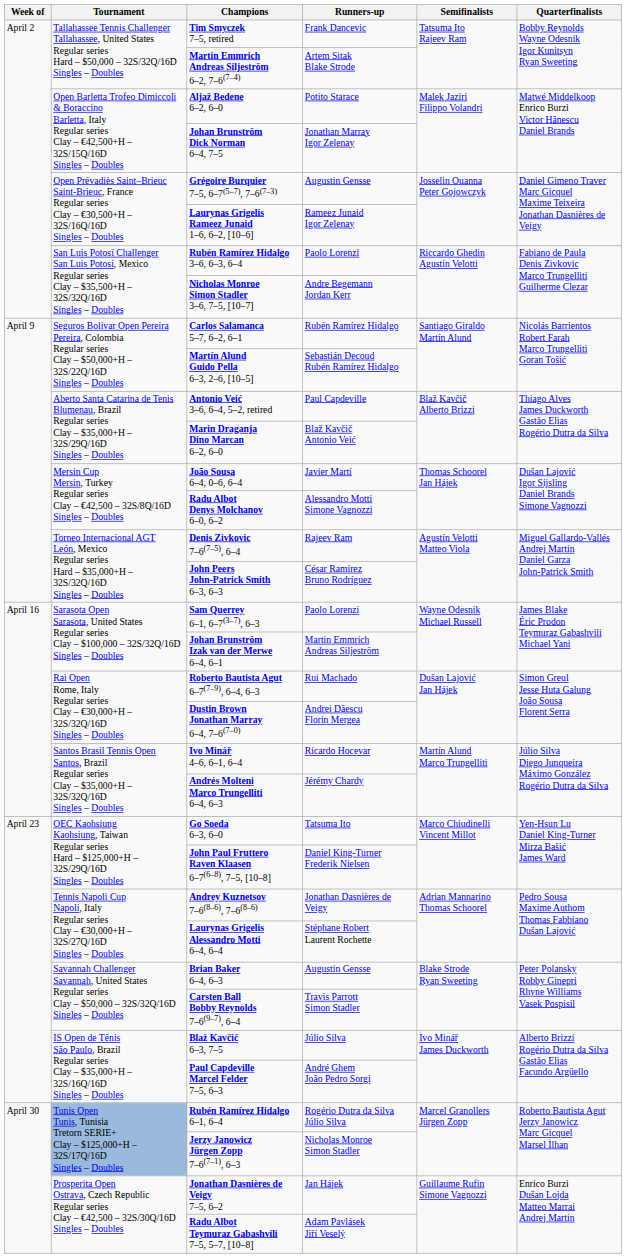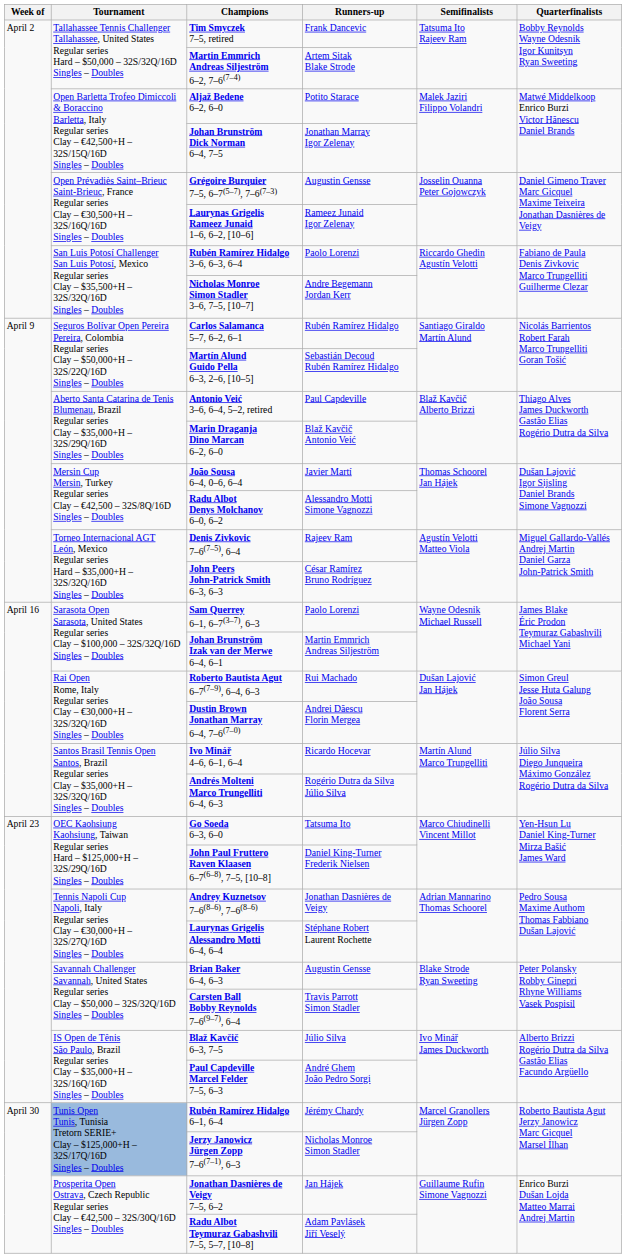 <table class=wikitable style=font-size:85%;>
 <tr>
 <th width=75>Week of</th>
 <th width=250>Tournament</th>
 <th width=210>Champions</th>
 <th width=210>Runners-up</th>
 <th width=170>Semifinalists</th>
 <th width=170>Quarterfinalists</th>
 </tr>
 <tr valign=top>
 <td rowspan=8>April 2</td>
 <td rowspan=2><a href='#'>Tallahassee Tennis Challenger</a><br> <a href='#'>Tallahassee</a>, United States<br>Regular series<br>Hard – $50,000 – 32S/32Q/16D<br><a href='#'>Singles</a> – <a href='#'>Doubles</a></td>
 <td> <strong><a href='#'>Tim Smyczek</a></strong><br>7–5, retired</td>
 <td> <a href='#'>Frank Dancevic</a></td>
 <td rowspan=2> <a href='#'>Tatsuma Ito</a><br> <a href='#'>Rajeev Ram</a></td>
 <td rowspan=2> <a href='#'>Bobby Reynolds</a><br> <a href='#'>Wayne Odesnik</a><br> <a href='#'>Igor Kunitsyn</a><br> <a href='#'>Ryan Sweeting</a></td>
 </tr>
 <tr valign=top>
 <td> <strong><a href='#'>Martin Emmrich</a></strong><br> <strong><a href='#'>Andreas Siljeström</a></strong><br>6–2, 7–6<sup>(7–4)</sup></td>
 <td> <a href='#'>Artem Sitak</a><br> <a href='#'>Blake Strode</a></td>
 </tr>
 <tr valign=top>
 <td rowspan=2><a href='#'>Open Barletta Trofeo Dimiccoli & Boraccino</a><br> <a href='#'>Barletta</a>, Italy<br>Regular series<br>Clay – €42,500+H – 32S/15Q/16D<br><a href='#'>Singles</a> – <a href='#'>Doubles</a></td>
 <td> <strong><a href='#'>Aljaž Bedene</a></strong><br>6–2, 6–0</td>
 <td> <a href='#'>Potito Starace</a></td>
 <td rowspan=2> <a href='#'>Malek Jaziri</a><br> <a href='#'>Filippo Volandri</a></td>
 <td rowspan=2> <a href='#'>Matwé Middelkoop</a><br> Enrico Burzi<br> <a href='#'>Victor Hănescu</a><br> <a href='#'>Daniel Brands</a></td>
 </tr>
 <tr valign=top>
 <td> <strong><a href='#'>Johan Brunström</a></strong><br> <strong><a href='#'>Dick Norman</a></strong><br>6–4, 7–5</td>
 <td> <a href='#'>Jonathan Marray</a><br> <a href='#'>Igor Zelenay</a></td>
 </tr>
 <tr valign=top>
 <td rowspan=2><a href='#'>Open Prévadiès Saint–Brieuc</a><br> <a href='#'>Saint-Brieuc</a>, France<br>Regular series<br>Clay – €30,500+H – 32S/16Q/16D<br><a href='#'>Singles</a> – <a href='#'>Doubles</a></td>
 <td> <strong><a href='#'>Grégoire Burquier</a></strong><br>7–5, 6–7<sup>(5–7)</sup>, 7–6<sup>(7–3)</sup></td>
 <td> <a href='#'>Augustin Gensse</a></td>
 <td rowspan=2> <a href='#'>Josselin Ouanna</a><br> <a href='#'>Peter Gojowczyk</a></td>
 <td rowspan=2> <a href='#'>Daniel Gimeno Traver</a><br> <a href='#'>Marc Gicquel</a><br> <a href='#'>Maxime Teixeira</a><br> <a href='#'>Jonathan Dasnières de Veigy</a></td>
 </tr>
 <tr valign=top>
 <td> <strong><a href='#'>Laurynas Grigelis</a></strong><br> <strong><a href='#'>Rameez Junaid</a></strong><br>1–6, 6–2, [10–6]</td>
 <td> <a href='#'>Rameez Junaid</a><br> <a href='#'>Igor Zelenay</a></td>
 </tr>
 <tr valign=top>
 <td rowspan=2><a href='#'>San Luis Potosí Challenger</a><br> <a href='#'>San Luis Potosí</a>, Mexico<br>Regular series<br>Clay – $35,500+H – 32S/32Q/16D<br><a href='#'>Singles</a> – <a href='#'>Doubles</a></td>
 <td> <strong><a href='#'>Rubén Ramírez Hidalgo</a></strong><br>3–6, 6–3, 6–4</td>
 <td> <a href='#'>Paolo Lorenzi</a></td>
 <td rowspan=2> <a href='#'>Riccardo Ghedin</a><br> <a href='#'>Agustín Velotti</a></td>
 <td rowspan=2> <a href='#'>Fabiano de Paula</a><br> <a href='#'>Denis Zivkovic</a><br> <a href='#'>Marco Trungelliti</a><br> <a href='#'>Guilherme Clezar</a></td>
 </tr>
 <tr valign=top>
 <td> <strong><a href='#'>Nicholas Monroe</a></strong><br> <strong><a href='#'>Simon Stadler</a></strong><br>3–6, 7–5, [10–7]</td>
 <td> <a href='#'>Andre Begemann</a><br> <a href='#'>Jordan Kerr</a></td>
 </tr>
 <tr valign=top>
 <td rowspan=8>April 9</td>
 <td rowspan=2><a href='#'>Seguros Bolívar Open Pereira</a><br><a href='#'>Pereira</a>, Colombia<br>Regular series<br>Clay – $50,000+H – 32S/22Q/16D<br><a href='#'>Singles</a> – <a href='#'>Doubles</a></td>
 <td> <strong><a href='#'>Carlos Salamanca</a></strong><br>5–7, 6–2, 6–1</td>
 <td> <a href='#'>Rubén Ramírez Hidalgo</a></td>
 <td rowspan=2> <a href='#'>Santiago Giraldo</a><br> <a href='#'>Martín Alund</a></td>
 <td rowspan=2> <a href='#'>Nicolás Barrientos</a><br> <a href='#'>Robert Farah</a><br> <a href='#'>Marco Trungelliti</a><br> <a href='#'>Goran Tošić</a></td>
 </tr>
 <tr valign=top>
 <td> <strong><a href='#'>Martín Alund</a></strong><br> <strong><a href='#'>Guido Pella</a></strong><br>6–3, 2–6, [10–5]</td>
 <td> <a href='#'>Sebastián Decoud</a><br> <a href='#'>Rubén Ramírez Hidalgo</a></td>
 </tr>
 <tr valign=top>
 <td rowspan=2><a href='#'>Aberto Santa Catarina de Tenis</a><br> <a href='#'>Blumenau</a>, Brazil<br>Regular series<br>Clay – $35,000+H – 32S/29Q/16D<br><a href='#'>Singles</a> – <a href='#'>Doubles</a></td>
 <td> <strong><a href='#'>Antonio Veić</a></strong><br>3–6, 6–4, 5–2, retired</td>
 <td> <a href='#'>Paul Capdeville</a></td>
 <td rowspan=2> <a href='#'>Blaž Kavčič</a><br> <a href='#'>Alberto Brizzi</a></td>
 <td rowspan=2> <a href='#'>Thiago Alves</a><br> <a href='#'>James Duckworth</a><br> <a href='#'>Gastão Elias</a><br> <a href='#'>Rogério Dutra da Silva</a></td>
 </tr>
 <tr valign=top>
 <td> <strong><a href='#'>Marin Draganja</a></strong><br> <strong><a href='#'>Dino Marcan</a></strong><br>6–2, 6–0</td>
 <td> <a href='#'>Blaž Kavčič</a><br> <a href='#'>Antonio Veić</a></td>
 </tr>
 <tr valign=top>
 <td rowspan=2><a href='#'>Mersin Cup</a><br> <a href='#'>Mersin</a>, Turkey<br>Regular series<br>Clay – €42,500 – 32S/8Q/16D<br><a href='#'>Singles</a> – <a href='#'>Doubles</a></td>
 <td> <strong><a href='#'>João Sousa</a></strong><br>6–4, 0–6, 6–4</td>
 <td> <a href='#'>Javier Martí</a></td>
 <td rowspan=2> <a href='#'>Thomas Schoorel</a><br> <a href='#'>Jan Hájek</a></td>
 <td rowspan=2> <a href='#'>Dušan Lajović</a><br> <a href='#'>Igor Sijsling</a><br> <a href='#'>Daniel Brands</a><br> <a href='#'>Simone Vagnozzi</a></td>
 </tr>
 <tr valign=top>
 <td> <strong><a href='#'>Radu Albot</a></strong><br> <strong><a href='#'>Denys Molchanov</a></strong><br>6–0, 6–2</td>
 <td> <a href='#'>Alessandro Motti</a><br> <a href='#'>Simone Vagnozzi</a></td>
 </tr>
 <tr valign=top>
 <td rowspan=2><a href='#'>Torneo Internacional AGT</a><br> <a href='#'>León</a>, Mexico<br>Regular series<br>Hard – $35,000+H – 32S/32Q/16D<br><a href='#'>Singles</a> – <a href='#'>Doubles</a></td>
 <td> <strong><a href='#'>Denis Zivkovic</a></strong><br>7–6<sup>(7–5)</sup>, 6–4</td>
 <td> <a href='#'>Rajeev Ram</a></td>
 <td rowspan=2> <a href='#'>Agustín Velotti</a><br> <a href='#'>Matteo Viola</a></td>
 <td rowspan=2> <a href='#'>Miguel Gallardo-Vallés</a><br> <a href='#'>Andrej Martin</a><br> <a href='#'>Daniel Garza</a><br> <a href='#'>John-Patrick Smith</a></td>
 </tr>
 <tr valign=top>
 <td> <strong><a href='#'>John Peers</a></strong><br> <strong><a href='#'>John-Patrick Smith</a></strong><br>6–3, 6–3</td>
 <td> <a href='#'>César Ramírez</a><br> <a href='#'>Bruno Rodríguez</a></td>
 </tr>
 <tr valign=top>
 <td rowspan=6>April 16</td>
 <td rowspan=2><a href='#'>Sarasota Open</a><br> <a href='#'>Sarasota</a>, United States<br>Regular series<br>Clay – $100,000 – 32S/32Q/16D<br><a href='#'>Singles</a> – <a href='#'>Doubles</a></td>
 <td> <strong><a href='#'>Sam Querrey</a></strong><br>6–1, 6–7<sup>(3–7)</sup>, 6–3</td>
 <td> <a href='#'>Paolo Lorenzi</a></td>
 <td rowspan=2> <a href='#'>Wayne Odesnik</a><br> <a href='#'>Michael Russell</a></td>
 <td rowspan=2> <a href='#'>James Blake</a><br> <a href='#'>Éric Prodon</a><br> <a href='#'>Teymuraz Gabashvili</a><br> <a href='#'>Michael Yani</a></td>
 </tr>
 <tr valign=top>
 <td> <strong><a href='#'>Johan Brunström</a></strong><br> <strong><a href='#'>Izak van der Merwe</a></strong><br>6–4, 6–1</td>
 <td> <a href='#'>Martin Emmrich</a><br> <a href='#'>Andreas Siljeström</a></td>
 </tr>
 <tr valign=top>
 <td rowspan=2><a href='#'>Rai Open</a><br>Rome, Italy<br>Regular series<br>Clay – €30,000+H – 32S/32Q/16D<br><a href='#'>Singles</a> – <a href='#'>Doubles</a></td>
 <td> <strong><a href='#'>Roberto Bautista Agut</a></strong><br>6–7<sup>(7–9)</sup>, 6–4, 6–3</td>
 <td> <a href='#'>Rui Machado</a></td>
 <td rowspan=2> <a href='#'>Dušan Lajović</a><br> <a href='#'>Jan Hájek</a></td>
 <td rowspan=2> <a href='#'>Simon Greul</a><br> <a href='#'>Jesse Huta Galung</a><br> <a href='#'>João Sousa</a><br> <a href='#'>Florent Serra</a></td>
 </tr>
 <tr valign=top>
 <td> <strong><a href='#'>Dustin Brown</a></strong><br> <strong><a href='#'>Jonathan Marray</a></strong><br>6–4, 7–6<sup>(7–0)</sup></td>
 <td> <a href='#'>Andrei Dăescu</a><br> <a href='#'>Florin Mergea</a></td>
 </tr>
 <tr valign=top>
 <td rowspan=2><a href='#'>Santos Brasil Tennis Open</a><br> <a href='#'>Santos</a>, Brazil<br>Regular series<br>Clay – $35,000+H – 32S/32Q/16D<br><a href='#'>Singles</a> – <a href='#'>Doubles</a></td>
 <td> <strong><a href='#'>Ivo Minář</a></strong><br>4–6, 6–1, 6–4</td>
 <td> <a href='#'>Ricardo Hocevar</a></td>
 <td rowspan=2> <a href='#'>Martín Alund</a><br> <a href='#'>Marco Trungelliti</a></td>
 <td rowspan=2> <a href='#'>Júlio Silva</a><br> <a href='#'>Diego Junqueira</a><br> <a href='#'>Máximo González</a><br> <a href='#'>Rogério Dutra da Silva</a></td>
 </tr>
 <tr valign=top>
 <td> <strong><a href='#'>Andrés Molteni</a></strong><br> <strong><a href='#'>Marco Trungelliti</a></strong><br>6–4, 6–3</td>
-<td> <a href='#'>Jérémy Chardy</a></td>
+<td> <a href='#'>Rogério Dutra da Silva</a><br> <a href='#'>Júlio Silva</a></td>
 </tr>
 <tr valign=top>
 <td rowspan=8>April 23</td>
 <td rowspan=2><a href='#'>OEC Kaohsiung</a><br> <a href='#'>Kaohsiung</a>, Taiwan<br>Regular series<br>Hard – $125,000+H – 32S/29Q/16D<br><a href='#'>Singles</a> – <a href='#'>Doubles</a></td>
 <td> <strong><a href='#'>Go Soeda</a></strong><br>6–3, 6–0</td>
 <td> <a href='#'>Tatsuma Ito</a></td>
 <td rowspan=2> <a href='#'>Marco Chiudinelli</a><br> <a href='#'>Vincent Millot</a></td>
 <td rowspan=2> <a href='#'>Yen-Hsun Lu</a><br> <a href='#'>Daniel King-Turner</a><br> <a href='#'>Mirza Bašić</a><br> <a href='#'>James Ward</a></td>
 </tr>
 <tr valign=top>
 <td> <strong><a href='#'>John Paul Fruttero</a></strong><br> <strong><a href='#'>Raven Klaasen</a></strong><br>6–7<sup>(6–8)</sup>, 7–5, [10–8]</td>
 <td> <a href='#'>Daniel King-Turner</a><br> <a href='#'>Frederik Nielsen</a></td>
 </tr>
 <tr valign=top>
 <td rowspan=2><a href='#'>Tennis Napoli Cup</a><br> <a href='#'>Napoli</a>, Italy<br>Regular series<br>Clay – €30,000+H – 32S/27Q/16D<br><a href='#'>Singles</a> – <a href='#'>Doubles</a></td>
 <td> <strong><a href='#'>Andrey Kuznetsov</a></strong><br>7–6<sup>(8–6)</sup>, 7–6<sup>(8–6)</sup></td>
 <td> <a href='#'>Jonathan Dasnières de Veigy</a></td>
 <td rowspan=2> <a href='#'>Adrian Mannarino</a><br> <a href='#'>Thomas Schoorel</a></td>
 <td rowspan=2> <a href='#'>Pedro Sousa</a><br> <a href='#'>Maxime Authom</a><br> <a href='#'>Thomas Fabbiano</a><br> <a href='#'>Dušan Lajović</a></td>
 </tr>
 <tr valign=top>
 <td> <strong><a href='#'>Laurynas Grigelis</a></strong><br> <strong><a href='#'>Alessandro Motti</a></strong><br>6–4, 6–4</td>
 <td> <a href='#'>Stéphane Robert</a><br> Laurent Rochette<br></td>
 </tr>
 <tr valign=top>
 <td rowspan=2><a href='#'>Savannah Challenger</a><br> <a href='#'>Savannah</a>, United States<br>Regular series<br>Clay – $50,000 – 32S/32Q/16D<br><a href='#'>Singles</a> – <a href='#'>Doubles</a></td>
 <td> <strong><a href='#'>Brian Baker</a></strong><br>6–4, 6–3</td>
 <td> <a href='#'>Augustin Gensse</a></td>
 <td rowspan=2> <a href='#'>Blake Strode</a><br> <a href='#'>Ryan Sweeting</a></td>
 <td rowspan=2> <a href='#'>Peter Polansky</a><br> <a href='#'>Robby Ginepri</a><br> <a href='#'>Rhyne Williams</a><br> <a href='#'>Vasek Pospisil</a></td>
 </tr>
 <tr valign=top>
 <td> <strong><a href='#'>Carsten Ball</a></strong><br> <strong><a href='#'>Bobby Reynolds</a></strong><br>7–6<sup>(9–7)</sup>, 6–4</td>
 <td> <a href='#'>Travis Parrott</a><br> <a href='#'>Simon Stadler</a></td>
 </tr>
 <tr valign=top>
 <td rowspan=2><a href='#'>IS Open de Tênis</a><br> <a href='#'>São Paulo</a>, Brazil<br>Regular series<br>Clay – $35,000+H – 32S/16Q/16D<br><a href='#'>Singles</a> – <a href='#'>Doubles</a></td>
 <td> <strong><a href='#'>Blaž Kavčič</a></strong><br>6–3, 7–5</td>
 <td> <a href='#'>Júlio Silva</a></td>
 <td rowspan=2> <a href='#'>Ivo Minář</a><br> <a href='#'>James Duckworth</a></td>
 <td rowspan=2> <a href='#'>Alberto Brizzi</a><br> <a href='#'>Rogério Dutra da Silva</a><br> <a href='#'>Gastão Elias</a><br> <a href='#'>Facundo Argüello</a></td>
 </tr>
 <tr valign=top>
 <td> <strong><a href='#'>Paul Capdeville</a></strong><br> <strong><a href='#'>Marcel Felder</a></strong><br>7–5, 6–3</td>
 <td> <a href='#'>André Ghem</a><br> <a href='#'>João Pedro Sorgi</a></td>
 </tr>
 <tr valign=top>
 <td rowspan=4>April 30</td>
 <td bgcolor=99badd rowspan=2><a href='#'>Tunis Open</a><br> <a href='#'>Tunis</a>, Tunisia<br>Tretorn SERIE+<br>Clay – $125,000+H – 32S/17Q/16D<br><a href='#'>Singles</a> – <a href='#'>Doubles</a></td>
 <td> <strong><a href='#'>Rubén Ramírez Hidalgo</a></strong><br>6–1, 6–4</td>
-<td> <a href='#'>Rogério Dutra da Silva</a><br> <a href='#'>Júlio Silva</a></td>
+<td> <a href='#'>Jérémy Chardy</a></td>
 <td rowspan=2> <a href='#'>Marcel Granollers</a><br> <a href='#'>Jürgen Zopp</a></td>
 <td rowspan=2> <a href='#'>Roberto Bautista Agut</a><br> <a href='#'>Jerzy Janowicz</a><br> <a href='#'>Marc Gicquel</a><br> <a href='#'>Marsel İlhan</a></td>
 </tr>
 <tr valign=top>
 <td> <strong><a href='#'>Jerzy Janowicz</a></strong><br> <strong><a href='#'>Jürgen Zopp</a></strong><br>7–6<sup>(7–1)</sup>, 6–3</td>
 <td> <a href='#'>Nicholas Monroe</a><br> <a href='#'>Simon Stadler</a></td>
 </tr>
 <tr valign=top>
 <td rowspan=2><a href='#'>Prosperita Open</a><br> <a href='#'>Ostrava</a>, Czech Republic<br>Regular series<br>Clay – €42,500 – 32S/30Q/16D<br><a href='#'>Singles</a> – <a href='#'>Doubles</a></td>
 <td> <strong><a href='#'>Jonathan Dasnières de Veigy</a></strong><br>7–5, 6–2</td>
 <td> <a href='#'>Jan Hájek</a></td>
 <td rowspan=2> <a href='#'>Guillaume Rufin</a><br> <a href='#'>Simone Vagnozzi</a></td>
 <td rowspan=2> Enrico Burzi<br> <a href='#'>Dušan Lojda</a><br> <a href='#'>Matteo Marrai</a><br> <a href='#'>Andrej Martin</a></td>
 </tr>
 <tr valign=top>
 <td><strong> <a href='#'>Radu Albot</a></strong><br> <strong><a href='#'>Teymuraz Gabashvili</a></strong><br>7–5, 5–7, [10–8]</td>
 <td> <a href='#'>Adam Pavlásek</a><br> <a href='#'>Jiří Veselý</a></td>
 </tr>
 </table>
